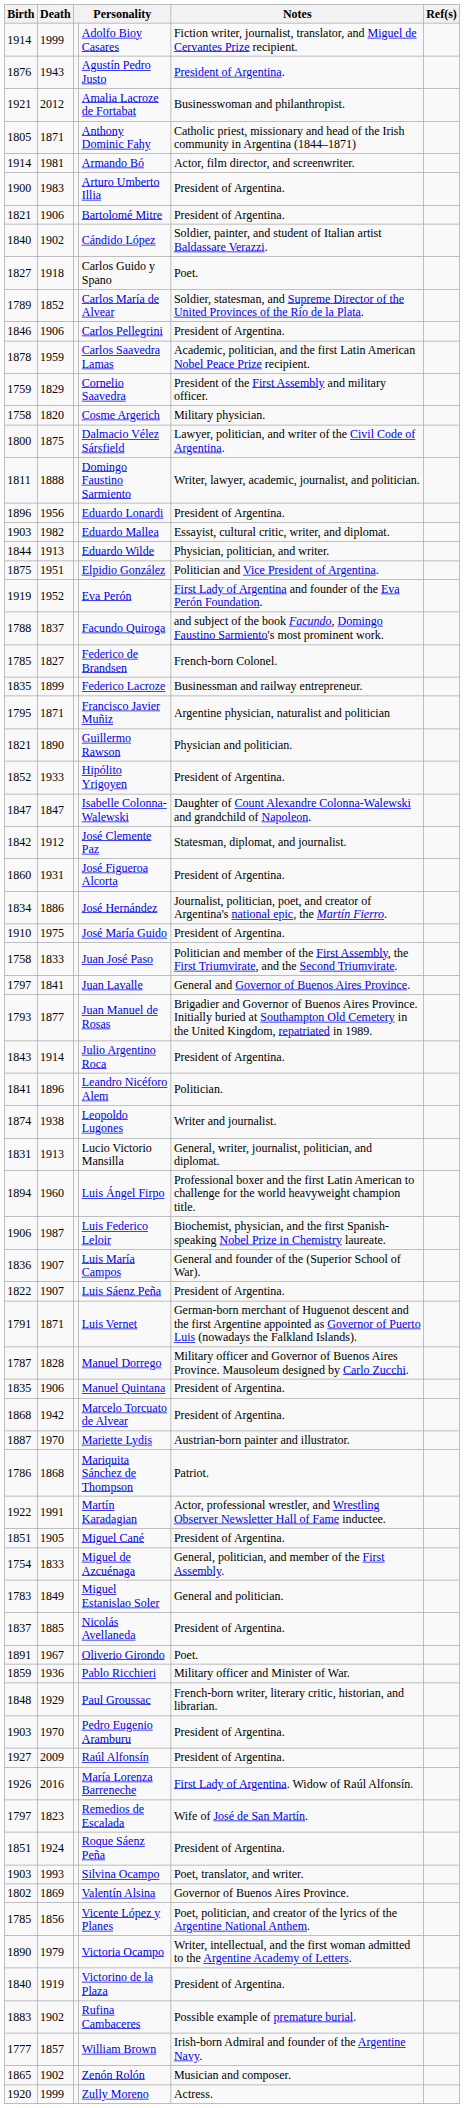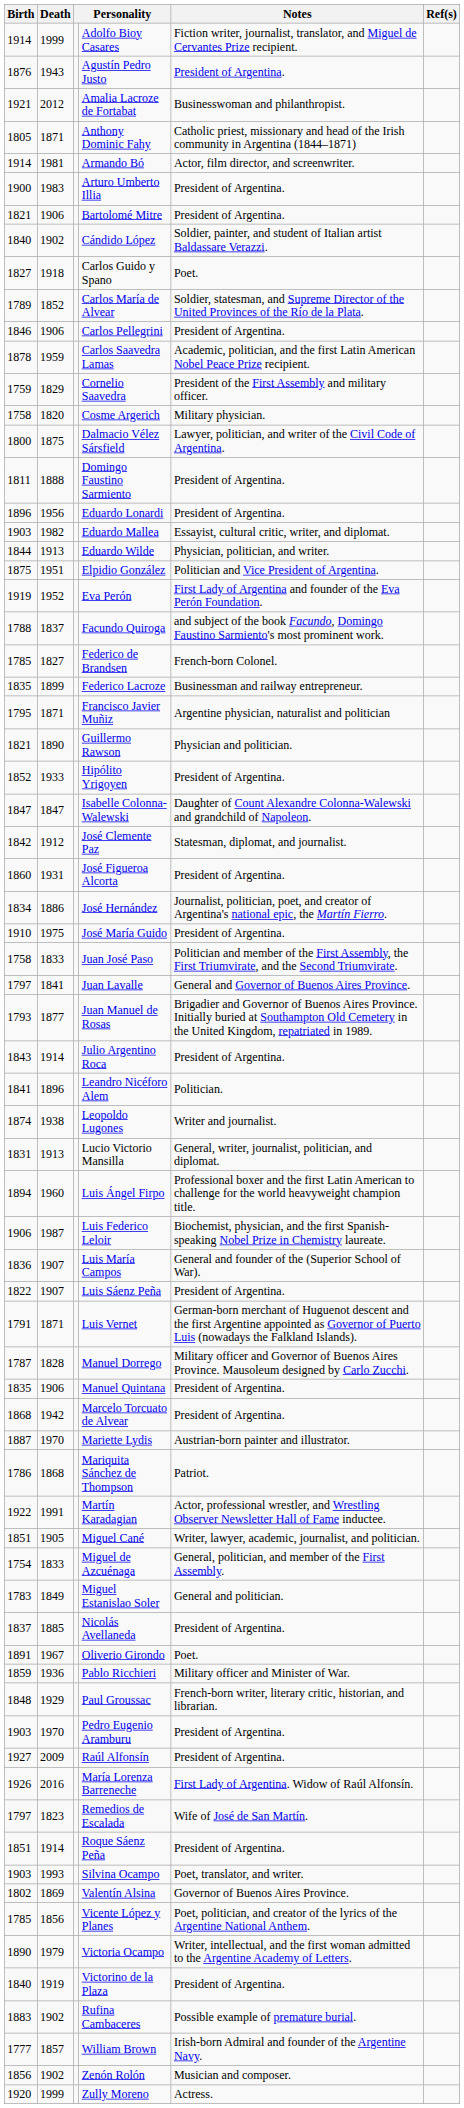 <table class="wikitable sortable">
 <tr>
 <th>Birth</th>
 <th>Death</th>
 <th colspan=2>Personality</th>
 <th class="unsortable">Notes</th>
 <th class="unsortable">Ref(s)</th>
 </tr>
 <tr>
 <td>1914</td>
 <td>1999</td>
 <td></td>
 <td><a href='#'>Adolfo Bioy Casares</a></td>
 <td>Fiction writer, journalist, translator, and <a href='#'>Miguel de Cervantes Prize</a> recipient.</td>
 <td></td>
 </tr>
 <tr>
 <td>1876</td>
 <td>1943</td>
 <td></td>
 <td><a href='#'>Agustín Pedro Justo</a></td>
 <td><a href='#'>President of Argentina</a>.</td>
 <td></td>
 </tr>
 <tr>
 <td>1921</td>
 <td>2012</td>
 <td></td>
 <td><a href='#'>Amalia Lacroze de Fortabat</a></td>
 <td>Businesswoman and philanthropist.</td>
 <td></td>
 </tr>
 <tr>
 <td>1805</td>
 <td>1871</td>
 <td></td>
 <td><a href='#'>Anthony Dominic Fahy</a></td>
 <td>Catholic priest, missionary and head of the Irish community in Argentina (1844–1871)</td>
 <td></td>
 </tr>
 <tr>
 <td>1914</td>
 <td>1981</td>
 <td></td>
 <td><a href='#'>Armando Bó</a></td>
 <td>Actor, film director, and screenwriter.</td>
 <td></td>
 </tr>
 <tr>
 <td>1900</td>
 <td>1983</td>
 <td></td>
 <td><a href='#'>Arturo Umberto Illia</a></td>
 <td>President of Argentina.</td>
 <td></td>
 </tr>
 <tr>
 <td>1821</td>
 <td>1906</td>
 <td></td>
 <td><a href='#'>Bartolomé Mitre</a></td>
 <td>President of Argentina.</td>
 <td></td>
 </tr>
 <tr>
 <td>1840</td>
 <td>1902</td>
 <td></td>
 <td><a href='#'>Cándido López</a></td>
 <td>Soldier, painter, and student of Italian artist <a href='#'>Baldassare Verazzi</a>.</td>
 <td></td>
 </tr>
 <tr>
 <td>1827</td>
 <td>1918</td>
 <td></td>
 <td>Carlos Guido y Spano</td>
 <td>Poet.</td>
 <td></td>
 </tr>
 <tr>
 <td>1789</td>
 <td>1852</td>
 <td></td>
 <td><a href='#'>Carlos María de Alvear</a></td>
 <td>Soldier, statesman, and <a href='#'>Supreme Director of the United Provinces of the Río de la Plata</a>.</td>
 <td></td>
 </tr>
 <tr>
 <td>1846</td>
 <td>1906</td>
 <td></td>
 <td><a href='#'>Carlos Pellegrini</a></td>
 <td>President of Argentina.</td>
 <td></td>
 </tr>
 <tr>
 <td>1878</td>
 <td>1959</td>
 <td></td>
 <td><a href='#'>Carlos Saavedra Lamas</a></td>
 <td>Academic, politician, and the first Latin American <a href='#'>Nobel Peace Prize</a> recipient.</td>
 <td></td>
 </tr>
 <tr>
 <td>1759</td>
 <td>1829</td>
 <td></td>
 <td><a href='#'>Cornelio Saavedra</a></td>
 <td>President of the <a href='#'>First Assembly</a> and military officer.</td>
 <td></td>
 </tr>
 <tr>
 <td>1758</td>
 <td>1820</td>
 <td></td>
 <td><a href='#'>Cosme Argerich</a></td>
 <td>Military physician.</td>
 <td></td>
 </tr>
 <tr>
 <td>1800</td>
 <td>1875</td>
 <td></td>
 <td><a href='#'>Dalmacio Vélez Sársfield</a></td>
 <td>Lawyer, politician, and writer of the <a href='#'>Civil Code of Argentina</a>.</td>
 <td></td>
 </tr>
 <tr>
 <td>1811</td>
 <td>1888</td>
 <td></td>
 <td><a href='#'>Domingo Faustino Sarmiento</a></td>
-<td>Writer, lawyer, academic, journalist, and politician.</td>
+<td>President of Argentina.</td>
 <td></td>
 </tr>
 <tr>
 <td>1896</td>
 <td>1956</td>
 <td></td>
 <td><a href='#'>Eduardo Lonardi</a></td>
 <td>President of Argentina.</td>
 <td></td>
 </tr>
 <tr>
 <td>1903</td>
 <td>1982</td>
 <td></td>
 <td><a href='#'>Eduardo Mallea</a></td>
 <td>Essayist, cultural critic, writer, and diplomat.</td>
 <td></td>
 </tr>
 <tr>
 <td>1844</td>
 <td>1913</td>
 <td></td>
 <td><a href='#'>Eduardo Wilde</a></td>
 <td>Physician, politician, and writer.</td>
 <td></td>
 </tr>
 <tr>
 <td>1875</td>
 <td>1951</td>
 <td></td>
 <td><a href='#'>Elpidio González</a></td>
 <td>Politician and <a href='#'>Vice President of Argentina</a>.</td>
 <td></td>
 </tr>
 <tr>
 <td>1919</td>
 <td>1952</td>
 <td></td>
 <td><a href='#'>Eva Perón</a></td>
 <td><a href='#'>First Lady of Argentina</a> and founder of the <a href='#'>Eva Perón Foundation</a>.</td>
 <td></td>
 </tr>
 <tr>
 <td>1788</td>
 <td>1837</td>
 <td></td>
 <td><a href='#'>Facundo Quiroga</a></td>
 <td><em></em> and subject of the book <em><a href='#'>Facundo</a></em>, <a href='#'>Domingo Faustino Sarmiento</a>'s most prominent work.</td>
 <td></td>
 </tr>
 <tr>
 <td>1785</td>
 <td>1827</td>
 <td></td>
 <td><a href='#'>Federico de Brandsen</a></td>
 <td>French-born Colonel.</td>
 <td></td>
 </tr>
 <tr>
 <td>1835</td>
 <td>1899</td>
 <td></td>
 <td><a href='#'>Federico Lacroze</a></td>
 <td>Businessman and railway entrepreneur.</td>
 <td></td>
 </tr>
 <tr>
 <td>1795</td>
 <td>1871</td>
 <td></td>
 <td><a href='#'>Francisco Javier Muñiz</a></td>
 <td>Argentine physician, naturalist and politician</td>
 <td></td>
 </tr>
 <tr>
 <td>1821</td>
 <td>1890</td>
 <td></td>
 <td><a href='#'>Guillermo Rawson</a></td>
 <td>Physician and politician.</td>
 <td></td>
 </tr>
 <tr>
 <td>1852</td>
 <td>1933</td>
 <td></td>
 <td><a href='#'>Hipólito Yrigoyen</a></td>
 <td>President of Argentina.</td>
 <td></td>
 </tr>
 <tr>
 <td>1847</td>
 <td>1847</td>
 <td></td>
 <td><a href='#'>Isabelle Colonna-Walewski</a></td>
 <td>Daughter of <a href='#'>Count Alexandre Colonna-Walewski</a> and grandchild of <a href='#'>Napoleon</a>.</td>
 <td></td>
 </tr>
 <tr>
 <td>1842</td>
 <td>1912</td>
 <td></td>
 <td><a href='#'>José Clemente Paz</a></td>
 <td>Statesman, diplomat, and journalist.</td>
 <td></td>
 </tr>
 <tr>
 <td>1860</td>
 <td>1931</td>
 <td></td>
 <td><a href='#'>José Figueroa Alcorta</a></td>
 <td>President of Argentina.</td>
 <td></td>
 </tr>
 <tr>
 <td>1834</td>
 <td>1886</td>
 <td></td>
 <td><a href='#'>José Hernández</a></td>
 <td>Journalist, politician, poet, and creator of Argentina's <a href='#'>national epic</a>, the <em><a href='#'>Martín Fierro</a></em>.</td>
 <td></td>
 </tr>
 <tr>
 <td>1910</td>
 <td>1975</td>
 <td></td>
 <td><a href='#'>José María Guido</a></td>
 <td>President of Argentina.</td>
 <td></td>
 </tr>
 <tr>
 <td>1758</td>
 <td>1833</td>
 <td></td>
 <td><a href='#'>Juan José Paso</a></td>
 <td>Politician and member of the <a href='#'>First Assembly</a>, the <a href='#'>First Triumvirate</a>, and the <a href='#'>Second Triumvirate</a>.</td>
 <td></td>
 </tr>
 <tr>
 <td>1797</td>
 <td>1841</td>
 <td></td>
 <td><a href='#'>Juan Lavalle</a></td>
 <td>General and <a href='#'>Governor of Buenos Aires Province</a>.</td>
 <td></td>
 </tr>
 <tr>
 <td>1793</td>
 <td>1877</td>
 <td></td>
 <td><a href='#'>Juan Manuel de Rosas</a></td>
 <td>Brigadier and Governor of Buenos Aires Province. Initially buried at <a href='#'>Southampton Old Cemetery</a> in the United Kingdom, <a href='#'>repatriated</a> in 1989.</td>
 <td></td>
 </tr>
 <tr>
 <td>1843</td>
 <td>1914</td>
 <td></td>
 <td><a href='#'>Julio Argentino Roca</a></td>
 <td>President of Argentina.</td>
 <td></td>
 </tr>
 <tr>
 <td>1841</td>
 <td>1896</td>
 <td></td>
 <td><a href='#'>Leandro Nicéforo Alem</a></td>
 <td>Politician.</td>
 <td></td>
 </tr>
 <tr>
 <td>1874</td>
 <td>1938</td>
 <td></td>
 <td><a href='#'>Leopoldo Lugones</a></td>
 <td>Writer and journalist.</td>
 <td></td>
 </tr>
 <tr>
 <td>1831</td>
 <td>1913</td>
 <td></td>
 <td>Lucio Victorio Mansilla</td>
 <td>General, writer, journalist, politician, and diplomat.</td>
 <td></td>
 </tr>
 <tr>
 <td>1894</td>
 <td>1960</td>
 <td></td>
 <td><a href='#'>Luis Ángel Firpo</a></td>
 <td>Professional boxer and the first Latin American to challenge for the world heavyweight champion title.</td>
 <td></td>
 </tr>
 <tr>
 <td>1906</td>
 <td>1987</td>
 <td></td>
 <td><a href='#'>Luis Federico Leloir</a></td>
 <td>Biochemist, physician, and the first Spanish-speaking <a href='#'>Nobel Prize in Chemistry</a> laureate.</td>
 <td></td>
 </tr>
 <tr>
 <td>1836</td>
 <td>1907</td>
 <td></td>
 <td><a href='#'>Luis María Campos</a></td>
 <td>General and founder of the <em></em> (Superior School of War).</td>
 <td></td>
 </tr>
 <tr>
 <td>1822</td>
 <td>1907</td>
 <td></td>
 <td><a href='#'>Luis Sáenz Peña</a></td>
 <td>President of Argentina.</td>
 <td></td>
 </tr>
 <tr>
 <td>1791</td>
 <td>1871</td>
 <td></td>
 <td><a href='#'>Luis Vernet</a></td>
 <td>German-born merchant of Huguenot descent and the first Argentine appointed as <a href='#'>Governor of Puerto Luis</a> (nowadays the Falkland Islands).</td>
 <td></td>
 </tr>
 <tr>
 <td>1787</td>
 <td>1828</td>
 <td></td>
 <td><a href='#'>Manuel Dorrego</a></td>
 <td>Military officer and Governor of Buenos Aires Province. Mausoleum designed by <a href='#'>Carlo Zucchi</a>.</td>
 <td></td>
 </tr>
 <tr>
 <td>1835</td>
 <td>1906</td>
 <td></td>
 <td><a href='#'>Manuel Quintana</a></td>
 <td>President of Argentina.</td>
 <td></td>
 </tr>
 <tr>
 <td>1868</td>
 <td>1942</td>
 <td></td>
 <td><a href='#'>Marcelo Torcuato de Alvear</a></td>
 <td>President of Argentina.</td>
 <td></td>
 </tr>
 <tr>
 <td>1887</td>
 <td>1970</td>
 <td></td>
 <td><a href='#'>Mariette Lydis</a></td>
 <td>Austrian-born painter and illustrator.</td>
 <td></td>
 </tr>
 <tr>
 <td>1786</td>
 <td>1868</td>
 <td></td>
 <td><a href='#'>Mariquita Sánchez de Thompson</a></td>
 <td>Patriot.</td>
 <td></td>
 </tr>
 <tr>
 <td>1922</td>
 <td>1991</td>
 <td></td>
 <td><a href='#'>Martín Karadagian</a></td>
 <td>Actor, professional wrestler, and <a href='#'>Wrestling Observer Newsletter Hall of Fame</a> inductee.</td>
 <td></td>
 </tr>
 <tr>
 <td>1851</td>
 <td>1905</td>
 <td></td>
 <td><a href='#'>Miguel Cané</a></td>
-<td>President of Argentina.</td>
+<td>Writer, lawyer, academic, journalist, and politician.</td>
 <td></td>
 </tr>
 <tr>
 <td>1754</td>
 <td>1833</td>
 <td></td>
 <td><a href='#'>Miguel de Azcuénaga</a></td>
 <td>General, politician, and member of the <a href='#'>First Assembly</a>.</td>
 <td></td>
 </tr>
 <tr>
 <td>1783</td>
 <td>1849</td>
 <td></td>
 <td><a href='#'>Miguel Estanislao Soler</a></td>
 <td>General and politician.</td>
 <td></td>
 </tr>
 <tr>
 <td>1837</td>
 <td>1885</td>
 <td></td>
 <td><a href='#'>Nicolás Avellaneda</a></td>
 <td>President of Argentina.</td>
 <td></td>
 </tr>
 <tr>
 <td>1891</td>
 <td>1967</td>
 <td></td>
 <td><a href='#'>Oliverio Girondo</a></td>
 <td>Poet.</td>
 <td></td>
 </tr>
 <tr>
 <td>1859</td>
 <td>1936</td>
 <td></td>
 <td><a href='#'>Pablo Ricchieri</a></td>
 <td>Military officer and Minister of War.</td>
 <td></td>
 </tr>
 <tr>
 <td>1848</td>
 <td>1929</td>
 <td></td>
 <td><a href='#'>Paul Groussac</a></td>
 <td>French-born writer, literary critic, historian, and librarian.</td>
 <td></td>
 </tr>
 <tr>
 <td>1903</td>
 <td>1970</td>
 <td></td>
 <td><a href='#'>Pedro Eugenio Aramburu</a></td>
 <td>President of Argentina.</td>
 <td></td>
 </tr>
 <tr>
 <td>1927</td>
 <td>2009</td>
 <td></td>
 <td><a href='#'>Raúl Alfonsín</a></td>
 <td>President of Argentina.</td>
 <td></td>
 </tr>
 <tr>
 <td>1926</td>
 <td>2016</td>
 <td></td>
 <td><a href='#'>María Lorenza Barreneche</a></td>
 <td><a href='#'>First Lady of Argentina</a>. Widow of Raúl Alfonsín.</td>
 <td></td>
 </tr>
 <tr>
 <td>1797</td>
 <td>1823</td>
 <td></td>
 <td><a href='#'>Remedios de Escalada</a></td>
 <td>Wife of <em></em> <a href='#'>José de San Martín</a>.</td>
 <td></td>
 </tr>
 <tr>
 <td>1851</td>
-<td>1924</td>
+<td>1914</td>
 <td></td>
 <td><a href='#'>Roque Sáenz Peña</a></td>
 <td>President of Argentina.</td>
 <td></td>
 </tr>
 <tr>
 <td>1903</td>
 <td>1993</td>
 <td></td>
 <td><a href='#'>Silvina Ocampo</a></td>
 <td>Poet, translator, and writer.</td>
 <td></td>
 </tr>
 <tr>
 <td>1802</td>
 <td>1869</td>
 <td></td>
 <td><a href='#'>Valentín Alsina</a></td>
 <td>Governor of Buenos Aires Province.</td>
 <td></td>
 </tr>
 <tr>
 <td>1785</td>
 <td>1856</td>
 <td></td>
 <td><a href='#'>Vicente López y Planes</a></td>
 <td>Poet, politician, and creator of the lyrics of the <a href='#'>Argentine National Anthem</a>.</td>
 <td></td>
 </tr>
 <tr>
 <td>1890</td>
 <td>1979</td>
 <td></td>
 <td><a href='#'>Victoria Ocampo</a></td>
 <td>Writer, intellectual, and the first woman admitted to the <a href='#'>Argentine Academy of Letters</a>.</td>
 <td></td>
 </tr>
 <tr>
 <td>1840</td>
 <td>1919</td>
 <td></td>
 <td><a href='#'>Victorino de la Plaza</a></td>
 <td>President of Argentina.</td>
 <td></td>
 </tr>
 <tr>
 <td>1883</td>
 <td>1902</td>
 <td></td>
 <td><a href='#'>Rufina Cambaceres</a></td>
 <td>Possible example of <a href='#'>premature burial</a>.</td>
 <td></td>
 </tr>
 <tr>
 <td>1777</td>
 <td>1857</td>
 <td></td>
 <td><a href='#'>William Brown</a></td>
 <td>Irish-born Admiral and founder of the <a href='#'>Argentine Navy</a>.</td>
 <td></td>
 </tr>
 <tr>
-<td>1865</td>
+<td>1856</td>
 <td>1902</td>
 <td></td>
 <td><a href='#'>Zenón Rolón</a></td>
 <td>Musician and composer.</td>
 <td></td>
 </tr>
 <tr>
 <td>1920</td>
 <td>1999</td>
 <td></td>
 <td><a href='#'>Zully Moreno</a></td>
 <td>Actress.</td>
 <td></td>
 </tr>
 </table>
